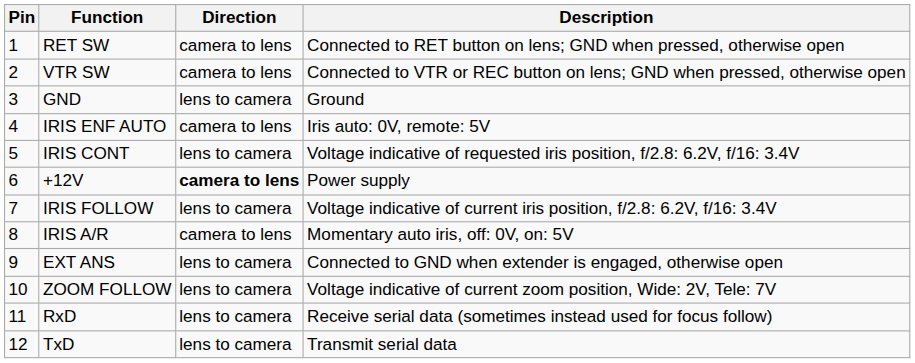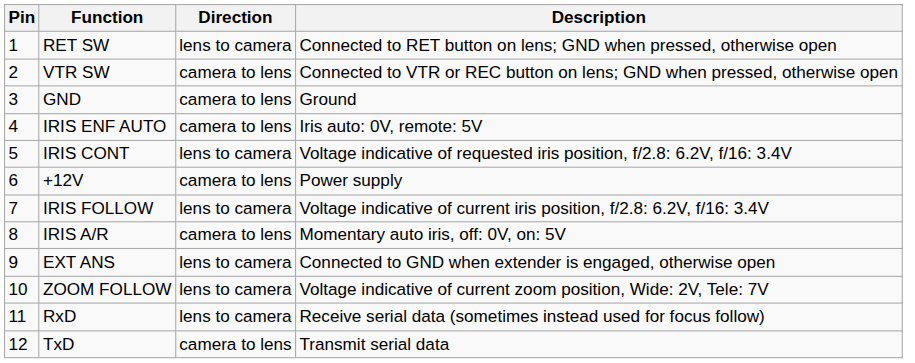 <table class="wikitable">
 <tr>
 <th>Pin</th>
 <th>Function</th>
 <th>Direction</th>
 <th>Description</th>
 </tr>
 <tr>
 <td>1</td>
 <td>RET SW</td>
-<td>camera to lens</td>
+<td>lens to camera</td>
 <td>Connected to RET button on lens; GND when pressed, otherwise open</td>
 </tr>
 <tr>
 <td>2</td>
 <td>VTR SW</td>
 <td>camera to lens</td>
 <td>Connected to VTR or REC button on lens; GND when pressed, otherwise open</td>
 </tr>
 <tr>
 <td>3</td>
 <td>GND</td>
-<td>lens to camera</td>
+<td>camera to lens</td>
 <td>Ground</td>
 </tr>
 <tr>
 <td>4</td>
 <td>IRIS ENF AUTO</td>
 <td>camera to lens</td>
 <td>Iris auto: 0V, remote: 5V</td>
 </tr>
 <tr>
 <td>5</td>
 <td>IRIS CONT</td>
 <td>lens to camera</td>
 <td>Voltage indicative of requested iris position, f/2.8: 6.2V, f/16: 3.4V</td>
 </tr>
 <tr>
 <td>6</td>
 <td>+12V</td>
-<td><strong>camera to lens</strong></td>
+<td>camera to lens</td>
 <td>Power supply</td>
 </tr>
 <tr>
 <td>7</td>
 <td>IRIS FOLLOW</td>
 <td>lens to camera</td>
 <td>Voltage indicative of current iris position, f/2.8: 6.2V, f/16: 3.4V</td>
 </tr>
 <tr>
 <td>8</td>
 <td>IRIS A/R</td>
 <td>camera to lens</td>
 <td>Momentary auto iris, off: 0V, on: 5V</td>
 </tr>
 <tr>
 <td>9</td>
 <td>EXT ANS</td>
 <td>lens to camera</td>
 <td>Connected to GND when extender is engaged, otherwise open</td>
 </tr>
 <tr>
 <td>10</td>
 <td>ZOOM FOLLOW</td>
 <td>lens to camera</td>
 <td>Voltage indicative of current zoom position, Wide: 2V, Tele: 7V</td>
 </tr>
 <tr>
 <td>11</td>
 <td>RxD</td>
 <td>lens to camera</td>
 <td>Receive serial data (sometimes instead used for focus follow)</td>
 </tr>
 <tr>
 <td>12</td>
 <td>TxD</td>
-<td>lens to camera</td>
+<td>camera to lens</td>
 <td>Transmit serial data</td>
 </tr>
 </table>
